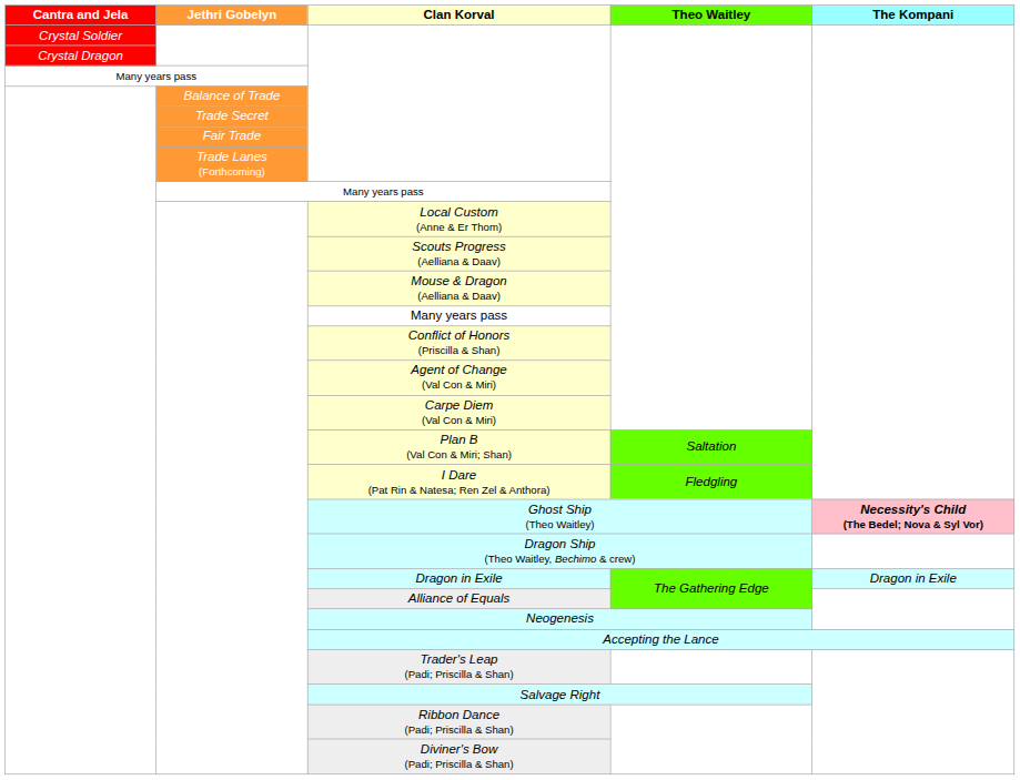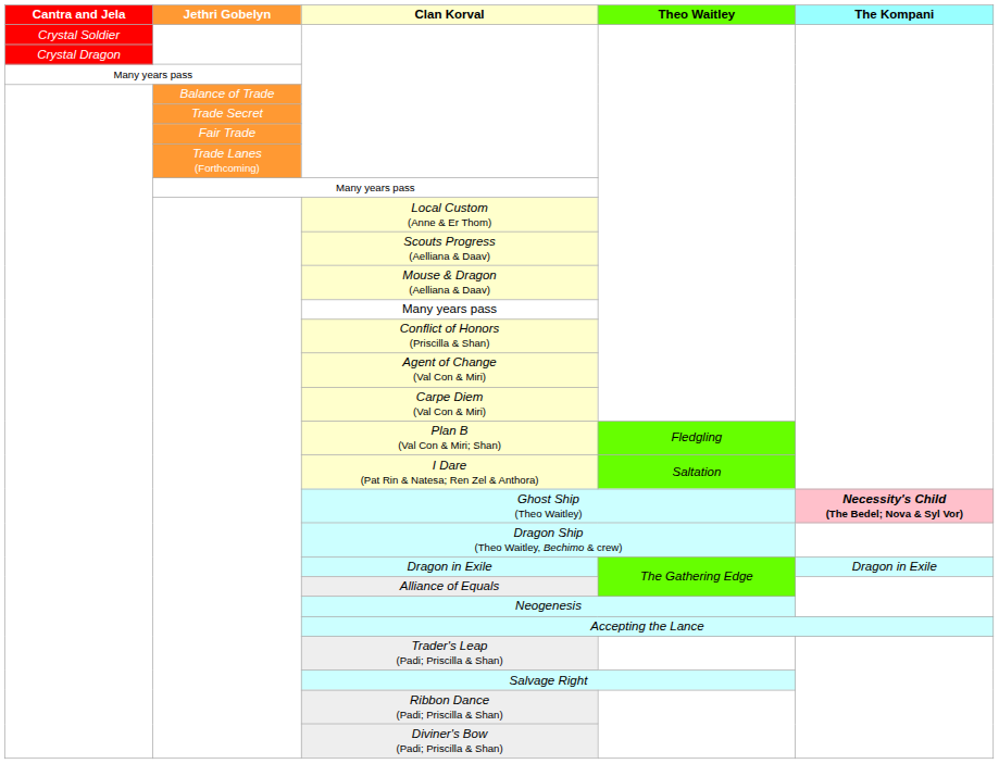 <table class="wikitable" style="border: thin solid #999; padding: 0px; width:100%; background-color:white; text-align:center;">
 <tr>
 <th style="color: #FFF; background-color: #F00; width:15%;">Cantra and Jela</th>
 <th style="color: #FFF; background-color: #F93; width:15%;">Jethri Gobelyn</th>
 <th style="background-color: #FFC; width:30%;">Clan Korval</th>
 <th style="background-color: #6F0; width:20%;">Theo Waitley</th>
 <th style="background-color: #9FF; width:20%;">The Kompani</th>
 </tr>
 <tr>
 <td style="color: #FFF;background-color: #F00"><em>Crystal Soldier</em></td>
 <td rowspan = 2></td>
 <td rowspan = 7></td>
 <td rowspan = 15></td>
 <td rowspan = 17></td>
 </tr>
 <tr>
 <td style="color: #FFF;background-color: #F00"><em>Crystal Dragon</em></td>
 </tr>
 <tr>
 <td colspan="2" style="text-align:center;"><small>Many years pass</small></td>
 </tr>
 <tr>
 <td rowspan=24></td>
 <td style="color: #FFF;background-color: #F93"><em>Balance of Trade</em></td>
 </tr>
 <tr>
 <td style="color: #FFF;background-color: #F93"><em>Trade Secret</em></td>
 </tr>
 <tr>
 <td style="color: #FFF;background-color: #F93"><em>Fair Trade</em></td>
 </tr>
 <tr>
 <td style="color: #FFF;background-color: #F93"><em>Trade Lanes</em><br><small>(Forthcoming)</small></td>
 </tr>
 <tr>
 <td colspan="2" style="text-align:center;"><small>Many years pass</small></td>
 </tr>
 <tr>
 <td rowspan=19></td>
 <td style="background-color: #FFC"><em>Local Custom</em><br><small>(Anne & Er Thom)</small></td>
 </tr>
 <tr>
 <td style="background-color: #FFC"><em>Scouts Progress</em><br><small>(Aelliana & Daav)</small></td>
 </tr>
 <tr>
 <td style="background-color: #FFC"><em>Mouse & Dragon</em><br><small>(Aelliana & Daav)</small></td>
 </tr>
 <tr>
 <td>Many years pass</td>
 </tr>
 <tr>
 <td style="background-color: #FFC"><em>Conflict of Honors</em><br><small>(Priscilla & Shan)</small></td>
 </tr>
 <tr>
 <td style="background-color: #FFC"><em>Agent of Change</em><br><small>(Val Con & Miri)</small></td>
 </tr>
 <tr>
 <td style="background-color: #FFC"><em>Carpe Diem</em><br><small>(Val Con & Miri)</small></td>
 </tr>
 <tr>
 <td style="background-color: #FFC"><em>Plan B </em><br><small>(Val Con & Miri; Shan)</small></td>
-<td style="background-color: #6F0"><em>Saltation</em></td>
+<td style="background-color: #6F0"><em>Fledgling</em></td>
 </tr>
 <tr>
 <td style="background-color: #FFC"><em>I Dare</em><br><small>(Pat Rin & Natesa; Ren Zel & Anthora)</small></td>
-<td style="background-color: #6F0"><em>Fledgling</em></td>
+<td style="background-color: #6F0"><em>Saltation</em></td>
 </tr>
 <tr>
 <td colspan="2" style="background-color: #CFF"><em>Ghost Ship</em><br><small>(Theo Waitley)</small></td>
 <td style="background-color: pink"><strong><em>Necessity's Child</em><br><small>(The Bedel; Nova & Syl Vor)</small></strong></td>
 </tr>
 <tr>
 <td colspan="2" style="background-color: #CFF"><em>Dragon Ship</em><br><small>(Theo Waitley, <em>Bechimo</em> & crew)</small></td>
 <td></td>
 </tr>
 <tr>
 <td style="background-color: #CFF"><em>Dragon in Exile</em></td>
 <td rowspan="2" style="background-color: #6F0"><em>The Gathering Edge</em></td>
 <td style="background-color: #CFF"><em>Dragon in Exile</em></td>
 </tr>
 <tr>
 <td style="background-color: #EEE"><em>Alliance of Equals</em></td>
 <td rowspan="2"></td>
 </tr>
 <tr>
 <td colspan="2" style="background-color: #CFF"><em>Neogenesis</em></td>
 </tr>
 <tr>
 <td colspan="3" style="background-color: #CFF"><em>Accepting the Lance</em></td>
 </tr>
 <tr>
 <td style="background-color: #EEE"><em>Trader's Leap</em><br><small>(Padi; Priscilla & Shan)</small></td>
 <td></td>
 <td rowspan="4"></td>
 </tr>
 <tr>
 <td colspan="2" style="background-color: #CFF"><em>Salvage Right</em></td>
 </tr>
 <tr>
 <td style="background-color: #EEE"><em>Ribbon Dance</em><br><small>(Padi; Priscilla & Shan) </small></td>
 <td rowspan="2"></td>
 </tr>
 <tr>
 <td style="background-color: #EEE"><em>Diviner's Bow</em> <br><small>(Padi; Priscilla & Shan)</small></td>
 </tr>
 </table>
